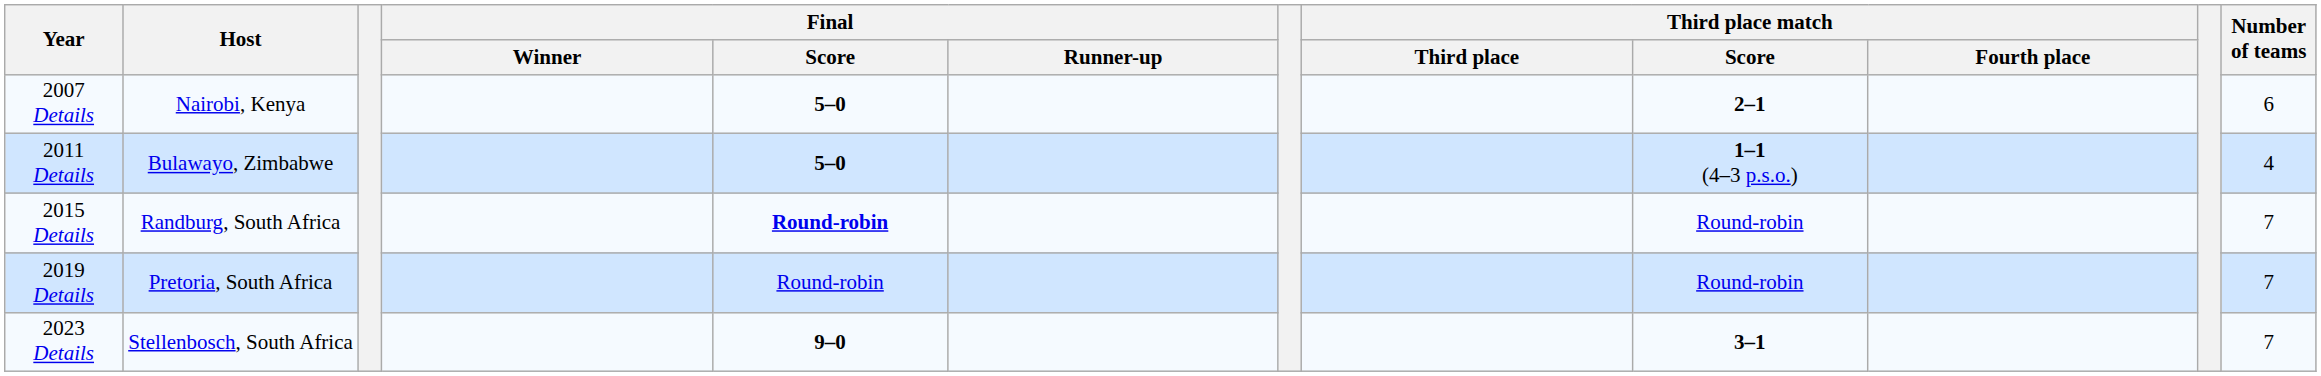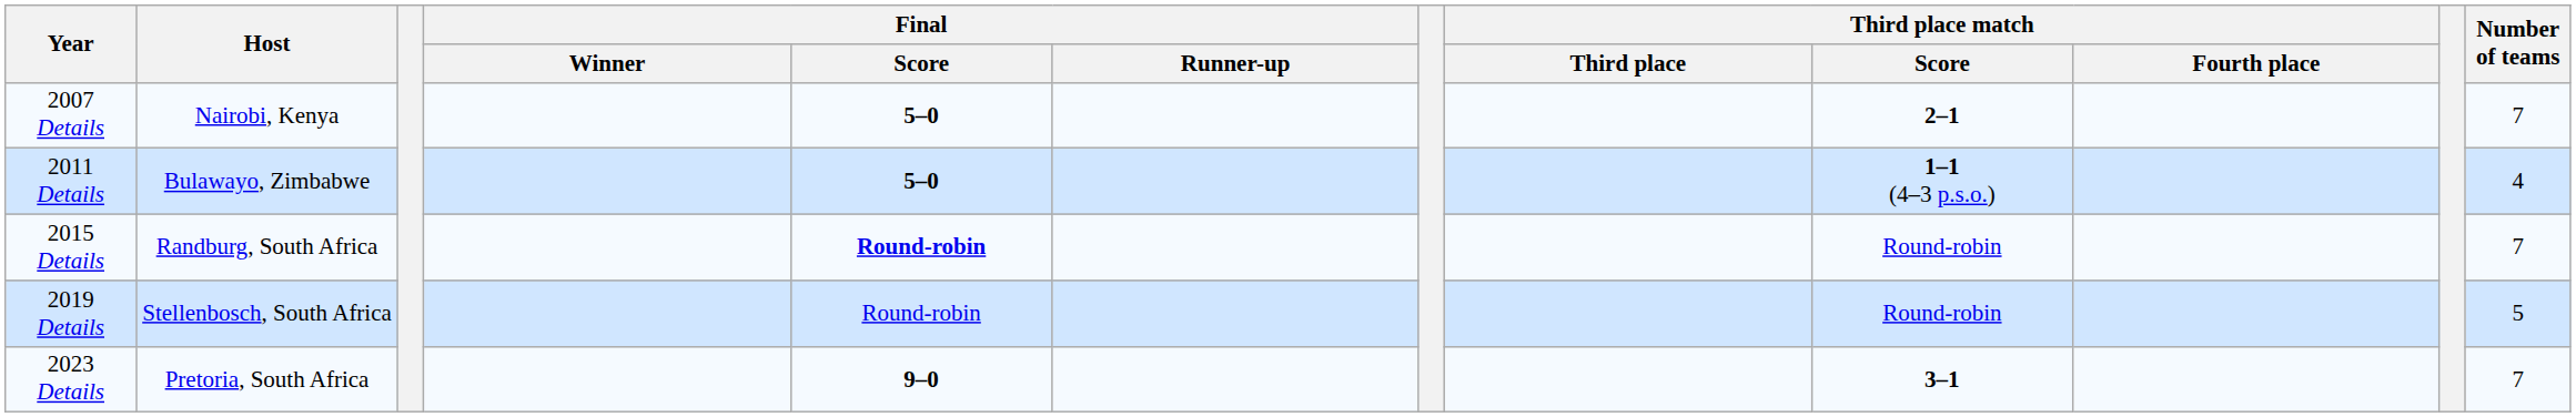 <table class="wikitable" style="text-align:center;width:100%; font-size:90%;">
 <tr>
 <th rowspan=2 width=5%>Year</th>
 <th rowspan=2 width=10%>Host</th>
 <th width=1% rowspan=7></th>
 <th colspan=3>Final</th>
 <th width=1% rowspan=7></th>
 <th colspan=3>Third place match</th>
 <th width=1% rowspan=7></th>
 <th width=4% rowspan=2>Number<br>of teams</th>
 </tr>
 <tr>
 <th width=14%>Winner</th>
 <th width=10%>Score</th>
 <th width=14%>Runner-up</th>
 <th width=14%>Third place</th>
 <th width=10%>Score</th>
 <th width=14%>Fourth place</th>
 </tr>
 <tr bgcolor=#F5FAFF>
 <td>2007<br><em><a href='#'>Details</a></em></td>
 <td><a href='#'>Nairobi</a>, Kenya</td>
 <td><strong></strong></td>
 <td><strong>5–0</strong></td>
 <td></td>
 <td></td>
 <td><strong>2–1</strong></td>
 <td></td>
-<td>6</td>
+<td>7</td>
 </tr>
 <tr bgcolor=#D0E6FF>
 <td>2011<br><em><a href='#'>Details</a></em></td>
 <td><a href='#'>Bulawayo</a>, Zimbabwe</td>
 <td><strong></strong></td>
 <td><strong>5–0</strong></td>
 <td></td>
 <td></td>
 <td><strong>1–1</strong><br>(4–3 <a href='#'>p.s.o.</a>)</td>
 <td></td>
 <td>4</td>
 </tr>
 <tr bgcolor=#F5FAFF>
 <td>2015<br><em><a href='#'>Details</a></em></td>
 <td><a href='#'>Randburg</a>, South Africa</td>
 <td><strong></strong></td>
 <td><strong><a href='#'>Round-robin</a></strong></td>
 <td></td>
 <td></td>
 <td><a href='#'>Round-robin</a></td>
 <td></td>
 <td>7</td>
 </tr>
 <tr bgcolor=#D0E6FF>
 <td>2019<br><em><a href='#'>Details</a></em></td>
-<td><a href='#'>Pretoria</a>, South Africa</td>
+<td><a href='#'>Stellenbosch</a>, South Africa</td>
 <td><strong></strong></td>
 <td><a href='#'>Round-robin</a></td>
 <td></td>
 <td></td>
 <td><a href='#'>Round-robin</a></td>
 <td></td>
-<td>7</td>
+<td>5</td>
 </tr>
 <tr bgcolor=#F5FAFF>
 <td>2023<br><em><a href='#'>Details</a></em></td>
-<td><a href='#'>Stellenbosch</a>, South Africa</td>
+<td><a href='#'>Pretoria</a>, South Africa</td>
 <td><strong></strong></td>
 <td><strong>9–0</strong></td>
 <td></td>
 <td></td>
 <td><strong>3–1</strong></td>
 <td></td>
 <td>7</td>
 </tr>
 </table>
